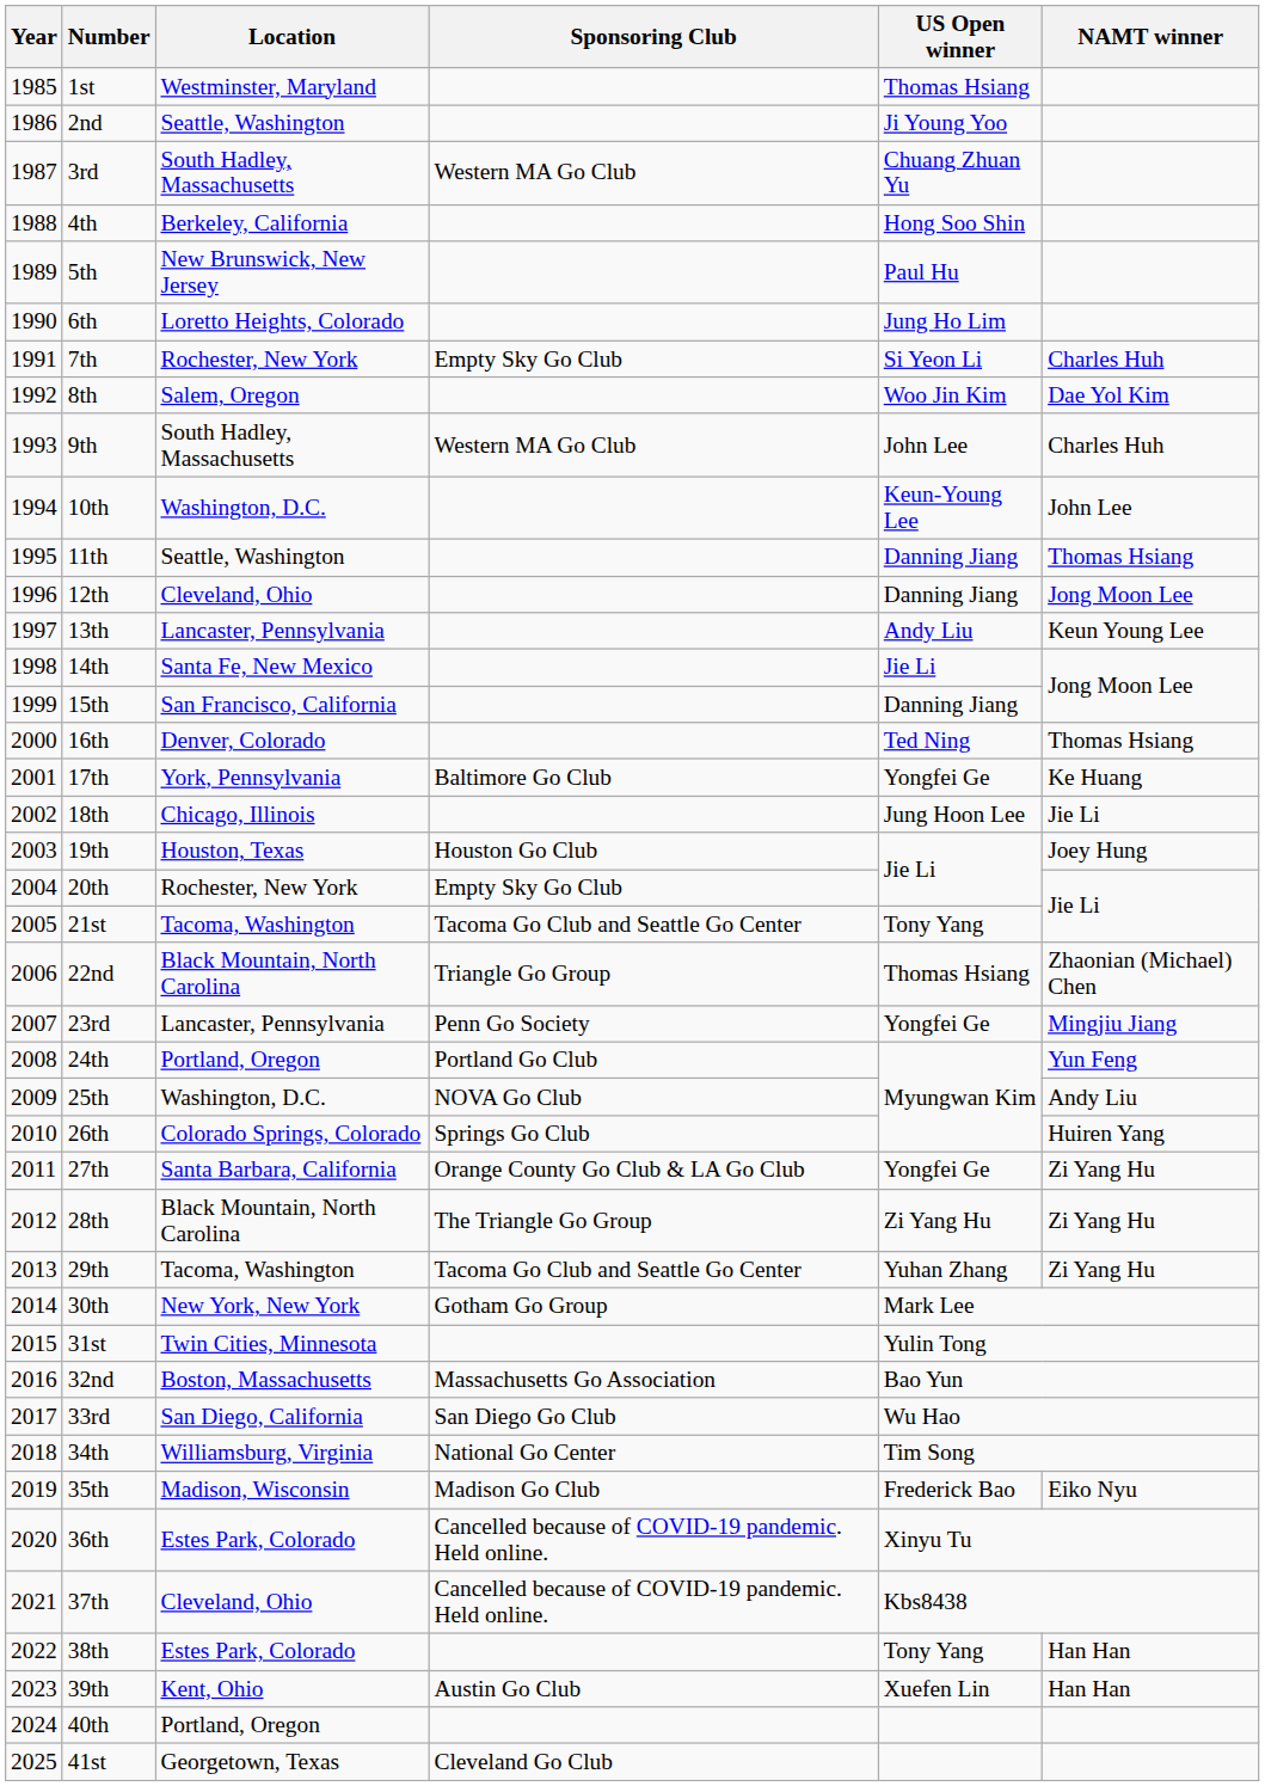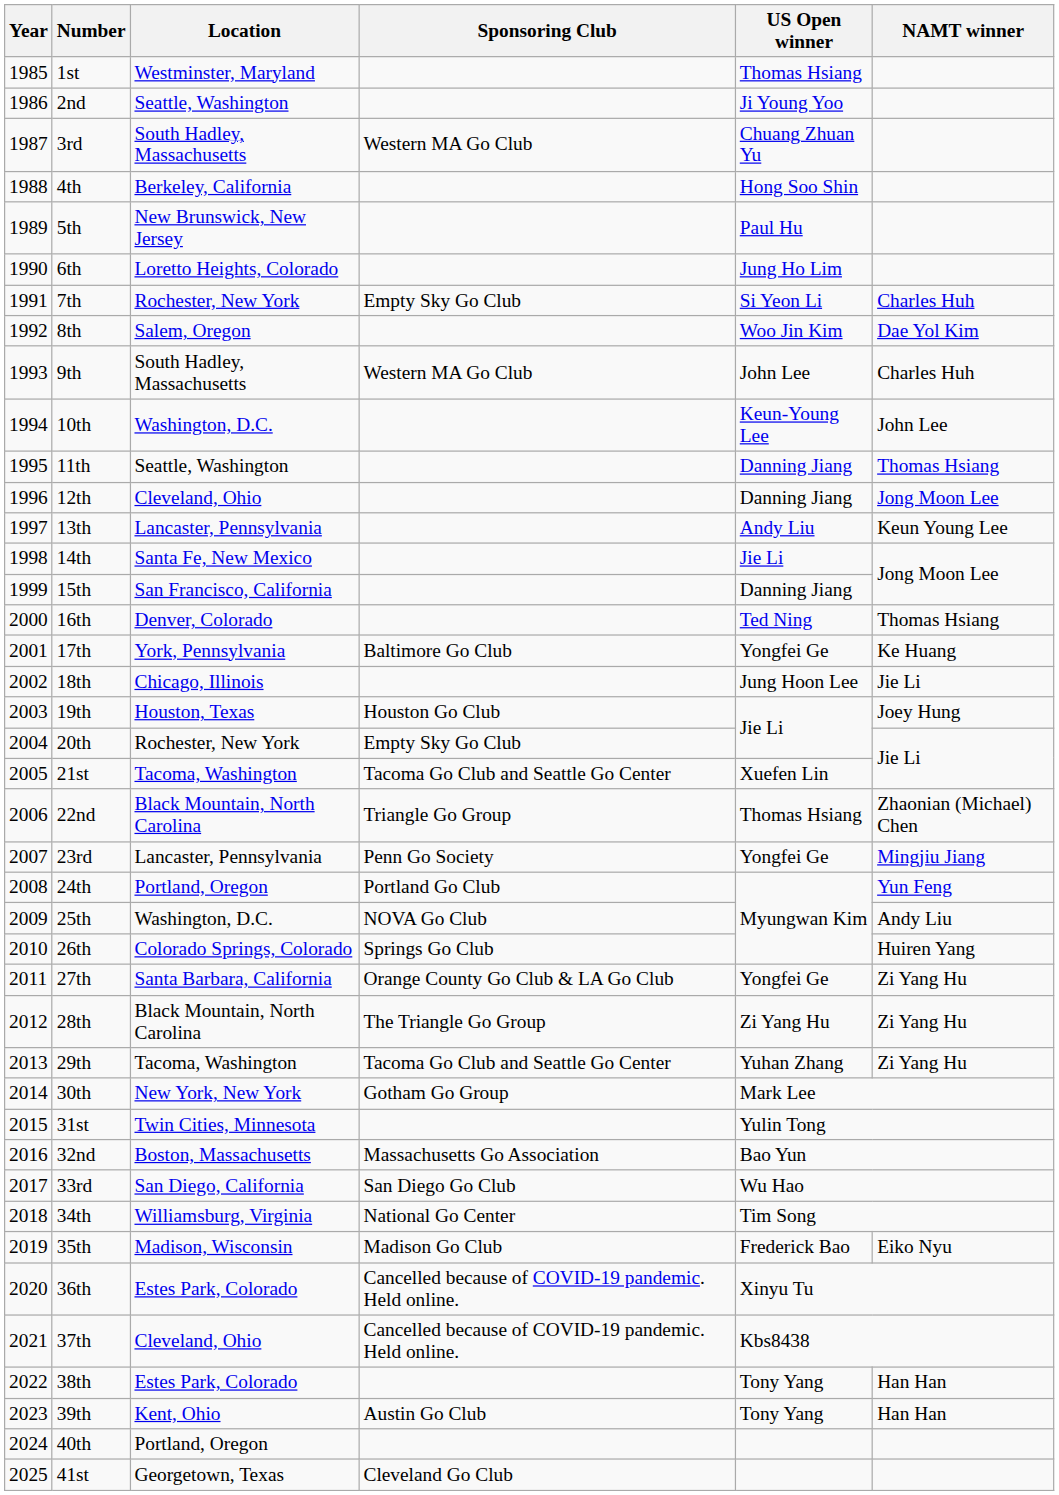 <table class="wikitable">
 <tr>
 <th>Year</th>
 <th>Number</th>
 <th>Location</th>
 <th>Sponsoring Club</th>
 <th>US Open winner</th>
 <th>NAMT winner</th>
 </tr>
 <tr>
 <td>1985</td>
 <td>1st</td>
 <td><a href='#'>Westminster, Maryland</a></td>
 <td></td>
 <td><a href='#'>Thomas Hsiang</a></td>
 <td></td>
 </tr>
 <tr>
 <td>1986</td>
 <td>2nd</td>
 <td><a href='#'>Seattle, Washington</a></td>
 <td></td>
 <td><a href='#'>Ji Young Yoo</a></td>
 <td></td>
 </tr>
 <tr>
 <td>1987</td>
 <td>3rd</td>
 <td><a href='#'>South Hadley, Massachusetts</a></td>
 <td>Western MA Go Club</td>
 <td><a href='#'>Chuang Zhuan Yu</a></td>
 <td></td>
 </tr>
 <tr>
 <td>1988</td>
 <td>4th</td>
 <td><a href='#'>Berkeley, California</a></td>
 <td></td>
 <td><a href='#'>Hong Soo Shin</a></td>
 <td></td>
 </tr>
 <tr>
 <td>1989</td>
 <td>5th</td>
 <td><a href='#'>New Brunswick, New Jersey</a></td>
 <td></td>
 <td><a href='#'>Paul Hu</a></td>
 <td></td>
 </tr>
 <tr>
 <td>1990</td>
 <td>6th</td>
 <td><a href='#'>Loretto Heights, Colorado</a></td>
 <td></td>
 <td><a href='#'>Jung Ho Lim</a></td>
 <td></td>
 </tr>
 <tr>
 <td>1991</td>
 <td>7th</td>
 <td><a href='#'>Rochester, New York</a></td>
 <td>Empty Sky Go Club</td>
 <td><a href='#'>Si Yeon Li</a></td>
 <td><a href='#'>Charles Huh</a></td>
 </tr>
 <tr>
 <td>1992</td>
 <td>8th</td>
 <td><a href='#'>Salem, Oregon</a></td>
 <td></td>
 <td><a href='#'>Woo Jin Kim</a></td>
 <td><a href='#'>Dae Yol Kim</a></td>
 </tr>
 <tr>
 <td>1993</td>
 <td>9th</td>
 <td>South Hadley, Massachusetts</td>
 <td>Western MA Go Club</td>
 <td>John Lee</td>
 <td>Charles Huh</td>
 </tr>
 <tr>
 <td>1994</td>
 <td>10th</td>
 <td><a href='#'>Washington, D.C.</a></td>
 <td></td>
 <td><a href='#'>Keun-Young Lee</a></td>
 <td>John Lee</td>
 </tr>
 <tr>
 <td>1995</td>
 <td>11th</td>
 <td>Seattle, Washington</td>
 <td></td>
 <td><a href='#'>Danning Jiang</a></td>
 <td><a href='#'>Thomas Hsiang</a></td>
 </tr>
 <tr>
 <td>1996</td>
 <td>12th</td>
 <td><a href='#'>Cleveland, Ohio</a></td>
 <td></td>
 <td>Danning Jiang</td>
 <td><a href='#'>Jong Moon Lee</a></td>
 </tr>
 <tr>
 <td>1997</td>
 <td>13th</td>
 <td><a href='#'>Lancaster, Pennsylvania</a></td>
 <td></td>
 <td><a href='#'>Andy Liu</a></td>
 <td>Keun Young Lee</td>
 </tr>
 <tr>
 <td>1998</td>
 <td>14th</td>
 <td><a href='#'>Santa Fe, New Mexico</a></td>
 <td></td>
 <td><a href='#'>Jie Li</a></td>
 <td rowspan=2>Jong Moon Lee</td>
 </tr>
 <tr>
 <td>1999</td>
 <td>15th</td>
 <td><a href='#'>San Francisco, California</a></td>
 <td></td>
 <td>Danning Jiang</td>
 </tr>
 <tr>
 <td>2000</td>
 <td>16th</td>
 <td><a href='#'>Denver, Colorado</a></td>
 <td></td>
 <td><a href='#'>Ted Ning</a></td>
 <td>Thomas Hsiang</td>
 </tr>
 <tr>
 <td>2001</td>
 <td>17th</td>
 <td><a href='#'>York, Pennsylvania</a></td>
 <td>Baltimore Go Club</td>
 <td>Yongfei Ge</td>
 <td>Ke Huang</td>
 </tr>
 <tr>
 <td>2002</td>
 <td>18th</td>
 <td><a href='#'>Chicago, Illinois</a></td>
 <td></td>
 <td>Jung Hoon Lee</td>
 <td>Jie Li</td>
 </tr>
 <tr>
 <td>2003</td>
 <td>19th</td>
 <td><a href='#'>Houston, Texas</a></td>
 <td>Houston Go Club</td>
 <td rowspan=2>Jie Li</td>
 <td>Joey Hung</td>
 </tr>
 <tr>
 <td>2004</td>
 <td>20th</td>
 <td>Rochester, New York</td>
 <td>Empty Sky Go Club</td>
 <td rowspan=2>Jie Li</td>
 </tr>
 <tr>
 <td>2005</td>
 <td>21st</td>
 <td><a href='#'>Tacoma, Washington</a></td>
 <td>Tacoma Go Club and Seattle Go Center</td>
-<td>Tony Yang</td>
+<td>Xuefen Lin</td>
 </tr>
 <tr>
 <td>2006</td>
 <td>22nd</td>
 <td><a href='#'>Black Mountain, North Carolina</a></td>
 <td>Triangle Go Group</td>
 <td>Thomas Hsiang</td>
 <td>Zhaonian (Michael) Chen</td>
 </tr>
 <tr>
 <td>2007</td>
 <td>23rd</td>
 <td>Lancaster, Pennsylvania</td>
 <td>Penn Go Society</td>
 <td>Yongfei Ge</td>
 <td><a href='#'>Mingjiu Jiang</a></td>
 </tr>
 <tr>
 <td>2008</td>
 <td>24th</td>
 <td><a href='#'>Portland, Oregon</a></td>
 <td>Portland Go Club</td>
 <td rowspan=3>Myungwan Kim</td>
 <td><a href='#'>Yun Feng</a></td>
 </tr>
 <tr>
 <td>2009</td>
 <td>25th</td>
 <td>Washington, D.C.</td>
 <td>NOVA Go Club</td>
 <td>Andy Liu</td>
 </tr>
 <tr>
 <td>2010</td>
 <td>26th</td>
 <td><a href='#'>Colorado Springs, Colorado</a></td>
 <td>Springs Go Club</td>
 <td>Huiren Yang</td>
 </tr>
 <tr>
 <td>2011</td>
 <td>27th</td>
 <td><a href='#'>Santa Barbara, California</a></td>
 <td>Orange County Go Club & LA Go Club</td>
 <td>Yongfei Ge</td>
 <td>Zi Yang Hu</td>
 </tr>
 <tr>
 <td>2012</td>
 <td>28th</td>
 <td>Black Mountain, North Carolina</td>
 <td>The Triangle Go Group</td>
 <td>Zi Yang Hu</td>
 <td>Zi Yang Hu</td>
 </tr>
 <tr>
 <td>2013</td>
 <td>29th</td>
 <td>Tacoma, Washington</td>
 <td>Tacoma Go Club and Seattle Go Center</td>
 <td>Yuhan Zhang</td>
 <td>Zi Yang Hu</td>
 </tr>
 <tr>
 <td>2014</td>
 <td>30th</td>
 <td><a href='#'>New York, New York</a></td>
 <td>Gotham Go Group</td>
 <td colspan=2>Mark Lee</td>
 </tr>
 <tr>
 <td>2015</td>
 <td>31st</td>
 <td><a href='#'>Twin Cities, Minnesota</a></td>
 <td></td>
 <td colspan=2>Yulin Tong</td>
 </tr>
 <tr>
 <td>2016</td>
 <td>32nd</td>
 <td><a href='#'>Boston, Massachusetts</a></td>
 <td>Massachusetts Go Association</td>
 <td colspan=2>Bao Yun</td>
 </tr>
 <tr>
 <td>2017</td>
 <td>33rd</td>
 <td><a href='#'>San Diego, California</a></td>
 <td>San Diego Go Club</td>
 <td colspan=2>Wu Hao</td>
 </tr>
 <tr>
 <td>2018</td>
 <td>34th</td>
 <td><a href='#'>Williamsburg, Virginia</a></td>
 <td>National Go Center</td>
 <td colspan=2>Tim Song</td>
 </tr>
 <tr>
 <td>2019</td>
 <td>35th</td>
 <td><a href='#'>Madison, Wisconsin</a></td>
 <td>Madison Go Club</td>
 <td>Frederick Bao</td>
 <td>Eiko Nyu</td>
 </tr>
 <tr>
 <td>2020</td>
 <td>36th</td>
 <td><a href='#'>Estes Park, Colorado</a></td>
 <td>Cancelled because of <a href='#'>COVID-19 pandemic</a>. Held online.</td>
 <td colspan=2>Xinyu Tu</td>
 </tr>
 <tr>
 <td>2021</td>
 <td>37th</td>
 <td><a href='#'>Cleveland, Ohio</a></td>
 <td>Cancelled because of COVID-19 pandemic. Held online.</td>
 <td colspan=2>Kbs8438</td>
 </tr>
 <tr>
 <td>2022</td>
 <td>38th</td>
 <td><a href='#'>Estes Park, Colorado</a></td>
 <td></td>
 <td>Tony Yang</td>
 <td>Han Han</td>
 </tr>
 <tr>
 <td>2023</td>
 <td>39th</td>
 <td><a href='#'>Kent, Ohio</a></td>
 <td>Austin Go Club</td>
-<td>Xuefen Lin</td>
+<td>Tony Yang</td>
 <td>Han Han</td>
 </tr>
 <tr>
 <td>2024</td>
 <td>40th</td>
 <td>Portland, Oregon</td>
 <td></td>
 <td></td>
 <td></td>
 </tr>
 <tr>
 <td>2025</td>
 <td>41st</td>
 <td>Georgetown, Texas</td>
 <td>Cleveland Go Club</td>
 <td></td>
 <td></td>
 </tr>
 </table>
